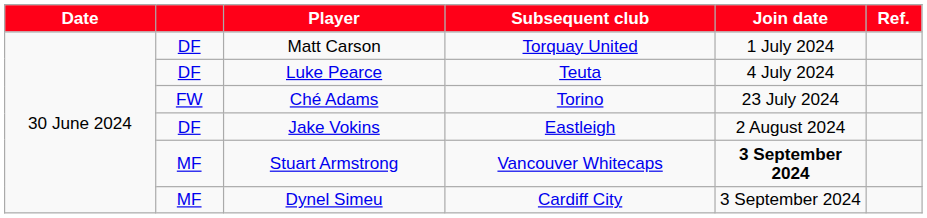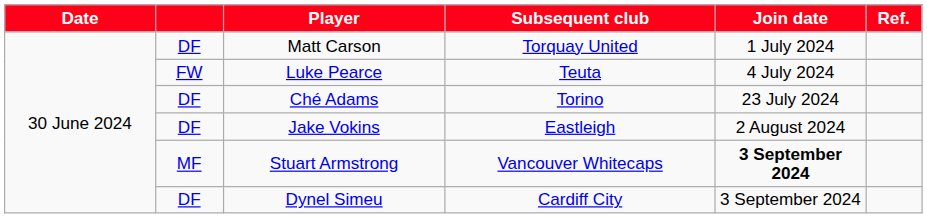 <table class="wikitable" style="text-align:center; font-size:90%; ">
 <tr>
 <th style="background:#FF0018; color:#FFFFFF; width:120px;">Date</th>
 <th style="background:#FF0018; color:#FFFFFF; width:50px;"></th>
 <th style="background:#FF0018; color:#FFFFFF; width:180px;">Player</th>
 <th style="background:#FF0018; color:#FFFFFF; width:220px;">Subsequent club</th>
 <th style="background:#FF0018; color:#FFFFFF; width:120px;">Join date</th>
 <th style="background:#FF0018; color:#FFFFFF; width:40px;">Ref.</th>
 </tr>
 <tr>
 <td rowspan="6">30 June 2024</td>
 <td><a href='#'>DF</a></td>
 <td> Matt Carson</td>
 <td> <a href='#'>Torquay United</a></td>
 <td>1 July 2024</td>
 <td></td>
 </tr>
 <tr>
-<td><a href='#'>DF</a></td>
+<td><a href='#'>FW</a></td>
 <td> <a href='#'>Luke Pearce</a></td>
 <td> <a href='#'>Teuta</a></td>
 <td>4 July 2024</td>
 <td></td>
 </tr>
 <tr>
-<td><a href='#'>FW</a></td>
+<td><a href='#'>DF</a></td>
 <td> <a href='#'>Ché Adams</a></td>
 <td> <a href='#'>Torino</a></td>
 <td>23 July 2024</td>
 <td></td>
 </tr>
 <tr>
 <td><a href='#'>DF</a></td>
 <td> <a href='#'>Jake Vokins</a></td>
 <td> <a href='#'>Eastleigh</a></td>
 <td>2 August 2024</td>
 <td></td>
 </tr>
 <tr>
 <td><a href='#'>MF</a></td>
 <td> <a href='#'>Stuart Armstrong</a></td>
 <td> <a href='#'>Vancouver Whitecaps</a></td>
 <td><strong>3 September 2024</strong></td>
 <td></td>
 </tr>
 <tr>
-<td><a href='#'>MF</a></td>
+<td><a href='#'>DF</a></td>
 <td> <a href='#'>Dynel Simeu</a></td>
 <td> <a href='#'>Cardiff City</a></td>
 <td>3 September 2024</td>
 <td></td>
 </tr>
 </table>
